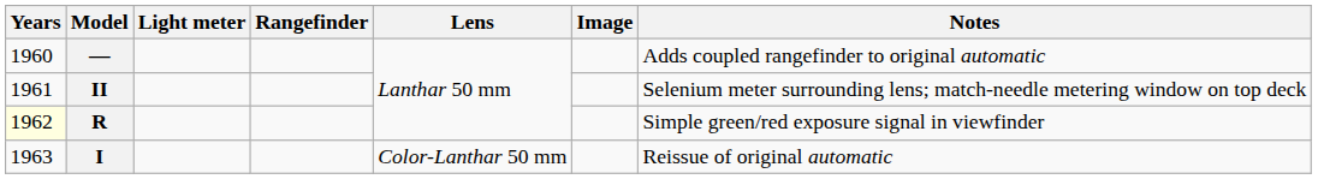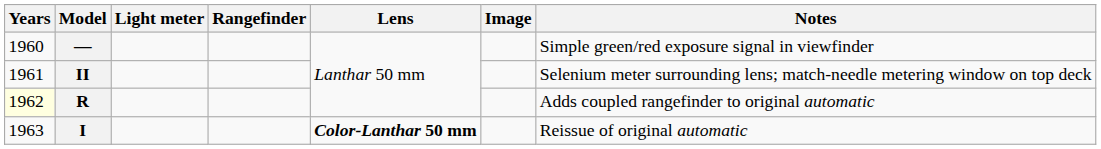 <table class=wikitable style="font-size:100%;text-align:left">
 <tr>
 <th>Years</th>
 <th>Model</th>
 <th>Light meter</th>
 <th>Rangefinder</th>
 <th>Lens</th>
 <th>Image</th>
 <th>Notes</th>
 </tr>
 <tr>
 <td>1960</td>
 <th>—</th>
 <td></td>
 <td></td>
 <td rowspan=3><em>Lanthar</em> 50 mm </td>
 <td></td>
-<td>Adds coupled rangefinder to original <em>automatic</em></td>
+<td>Simple green/red exposure signal in viewfinder</td>
 </tr>
 <tr>
 <td>1961</td>
 <th>II</th>
 <td></td>
 <td></td>
 <td></td>
 <td>Selenium meter surrounding lens; match-needle metering window on top deck</td>
 </tr>
 <tr>
 <td style="background: lightyellow;">1962</td>
 <th>R</th>
 <td></td>
 <td></td>
 <td></td>
-<td>Simple green/red exposure signal in viewfinder</td>
+<td>Adds coupled rangefinder to original <em>automatic</em></td>
 </tr>
 <tr>
 <td>1963</td>
 <th>I</th>
 <td></td>
 <td></td>
-<td><em>Color-Lanthar</em> 50 mm </td>
+<td><strong><em>Color-Lanthar</em> 50 mm </strong></td>
 <td></td>
 <td>Reissue of original <em>automatic</em></td>
 </tr>
 </table>
